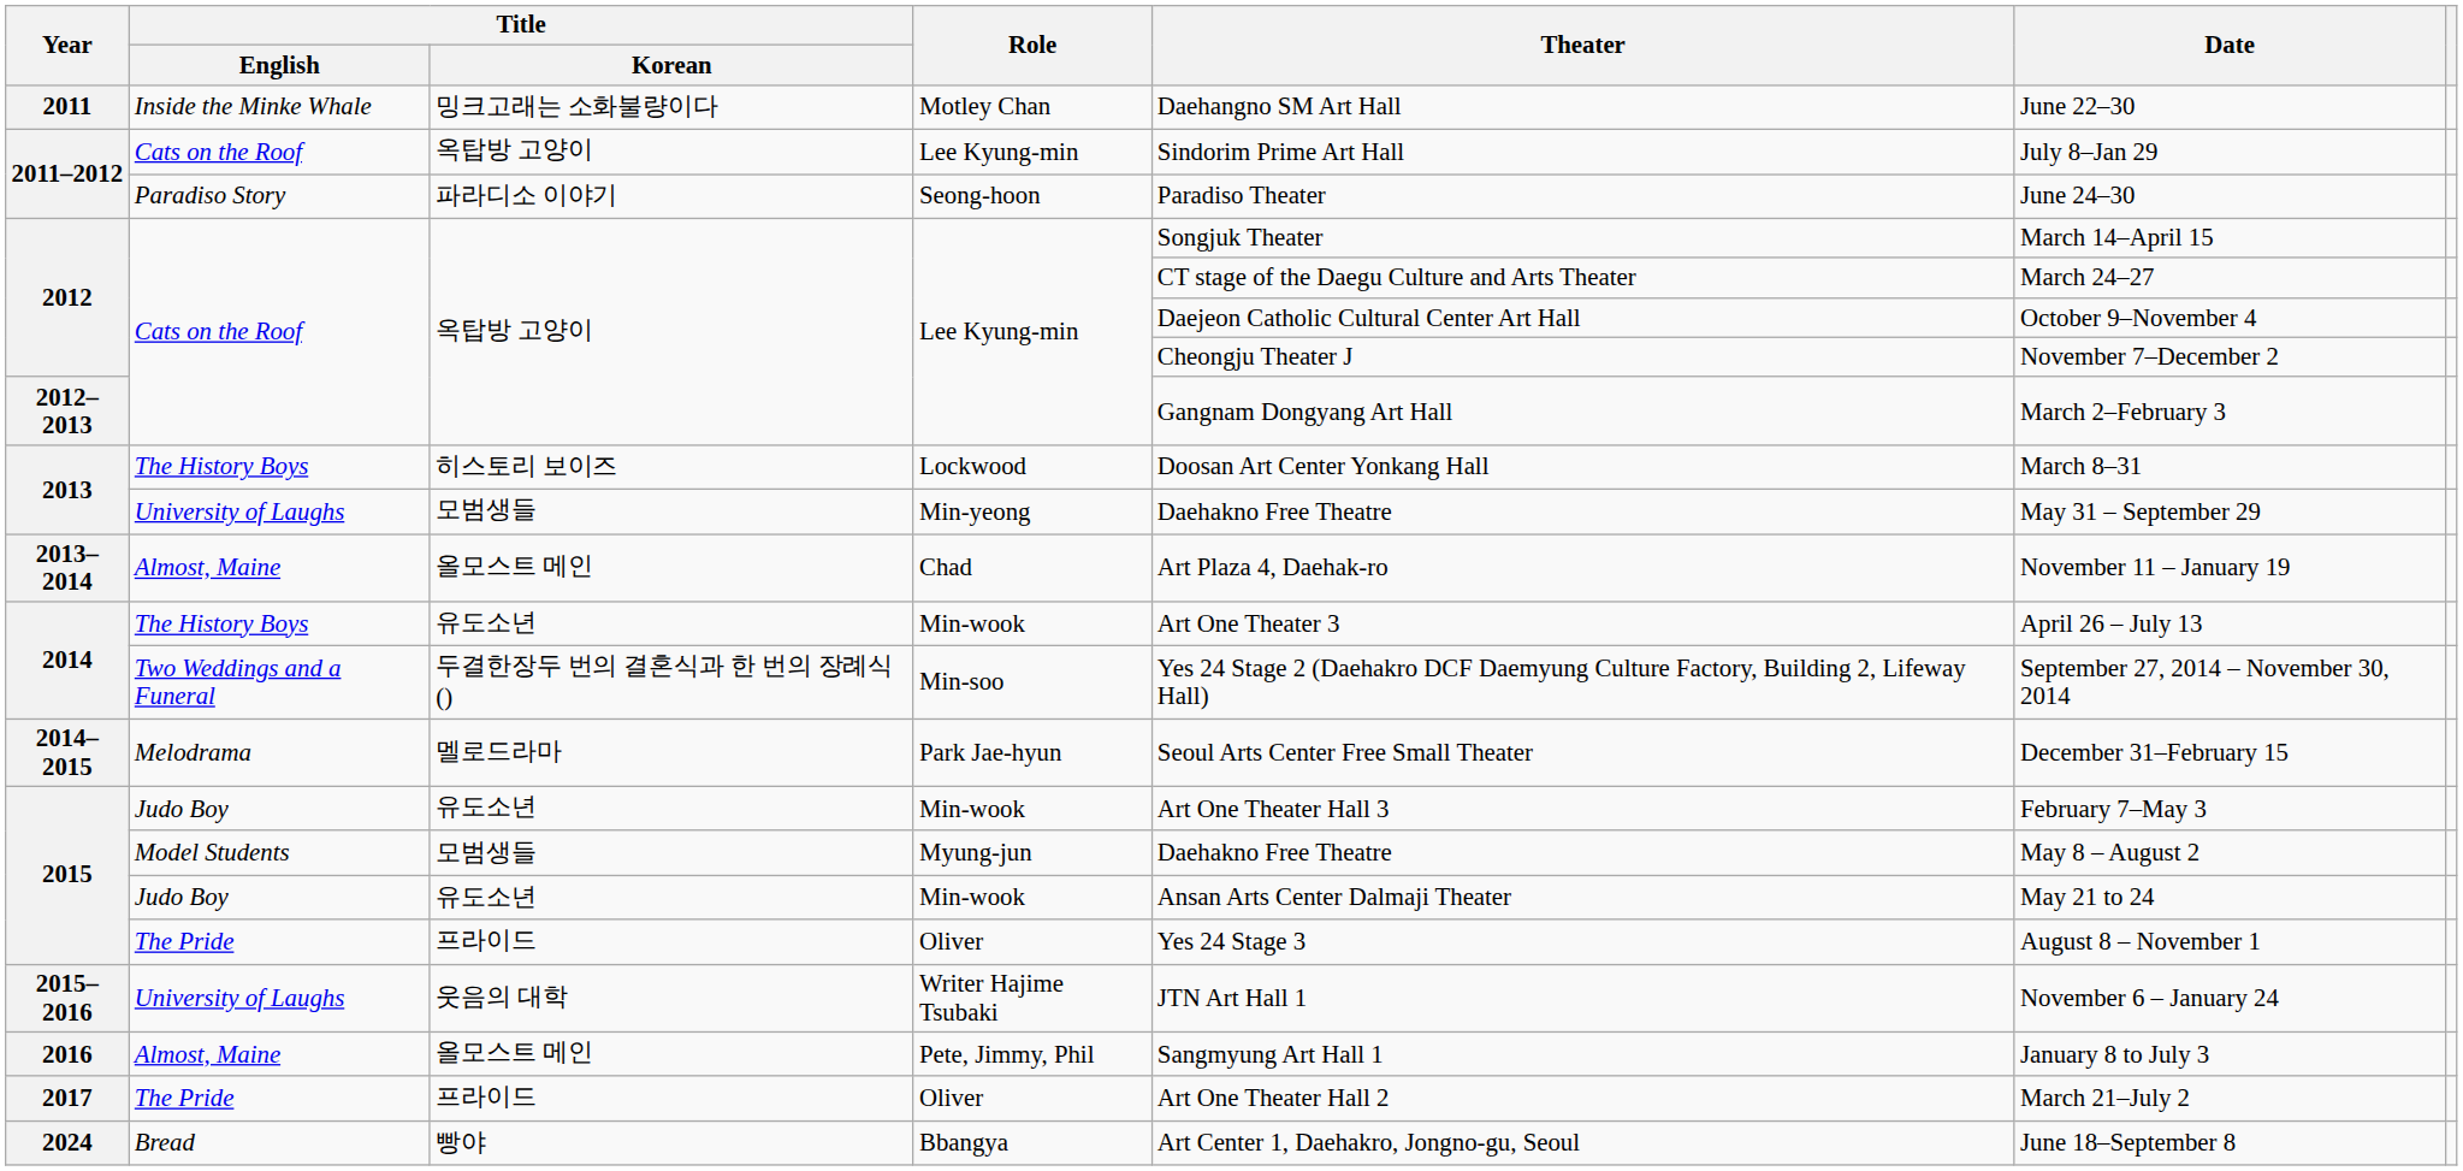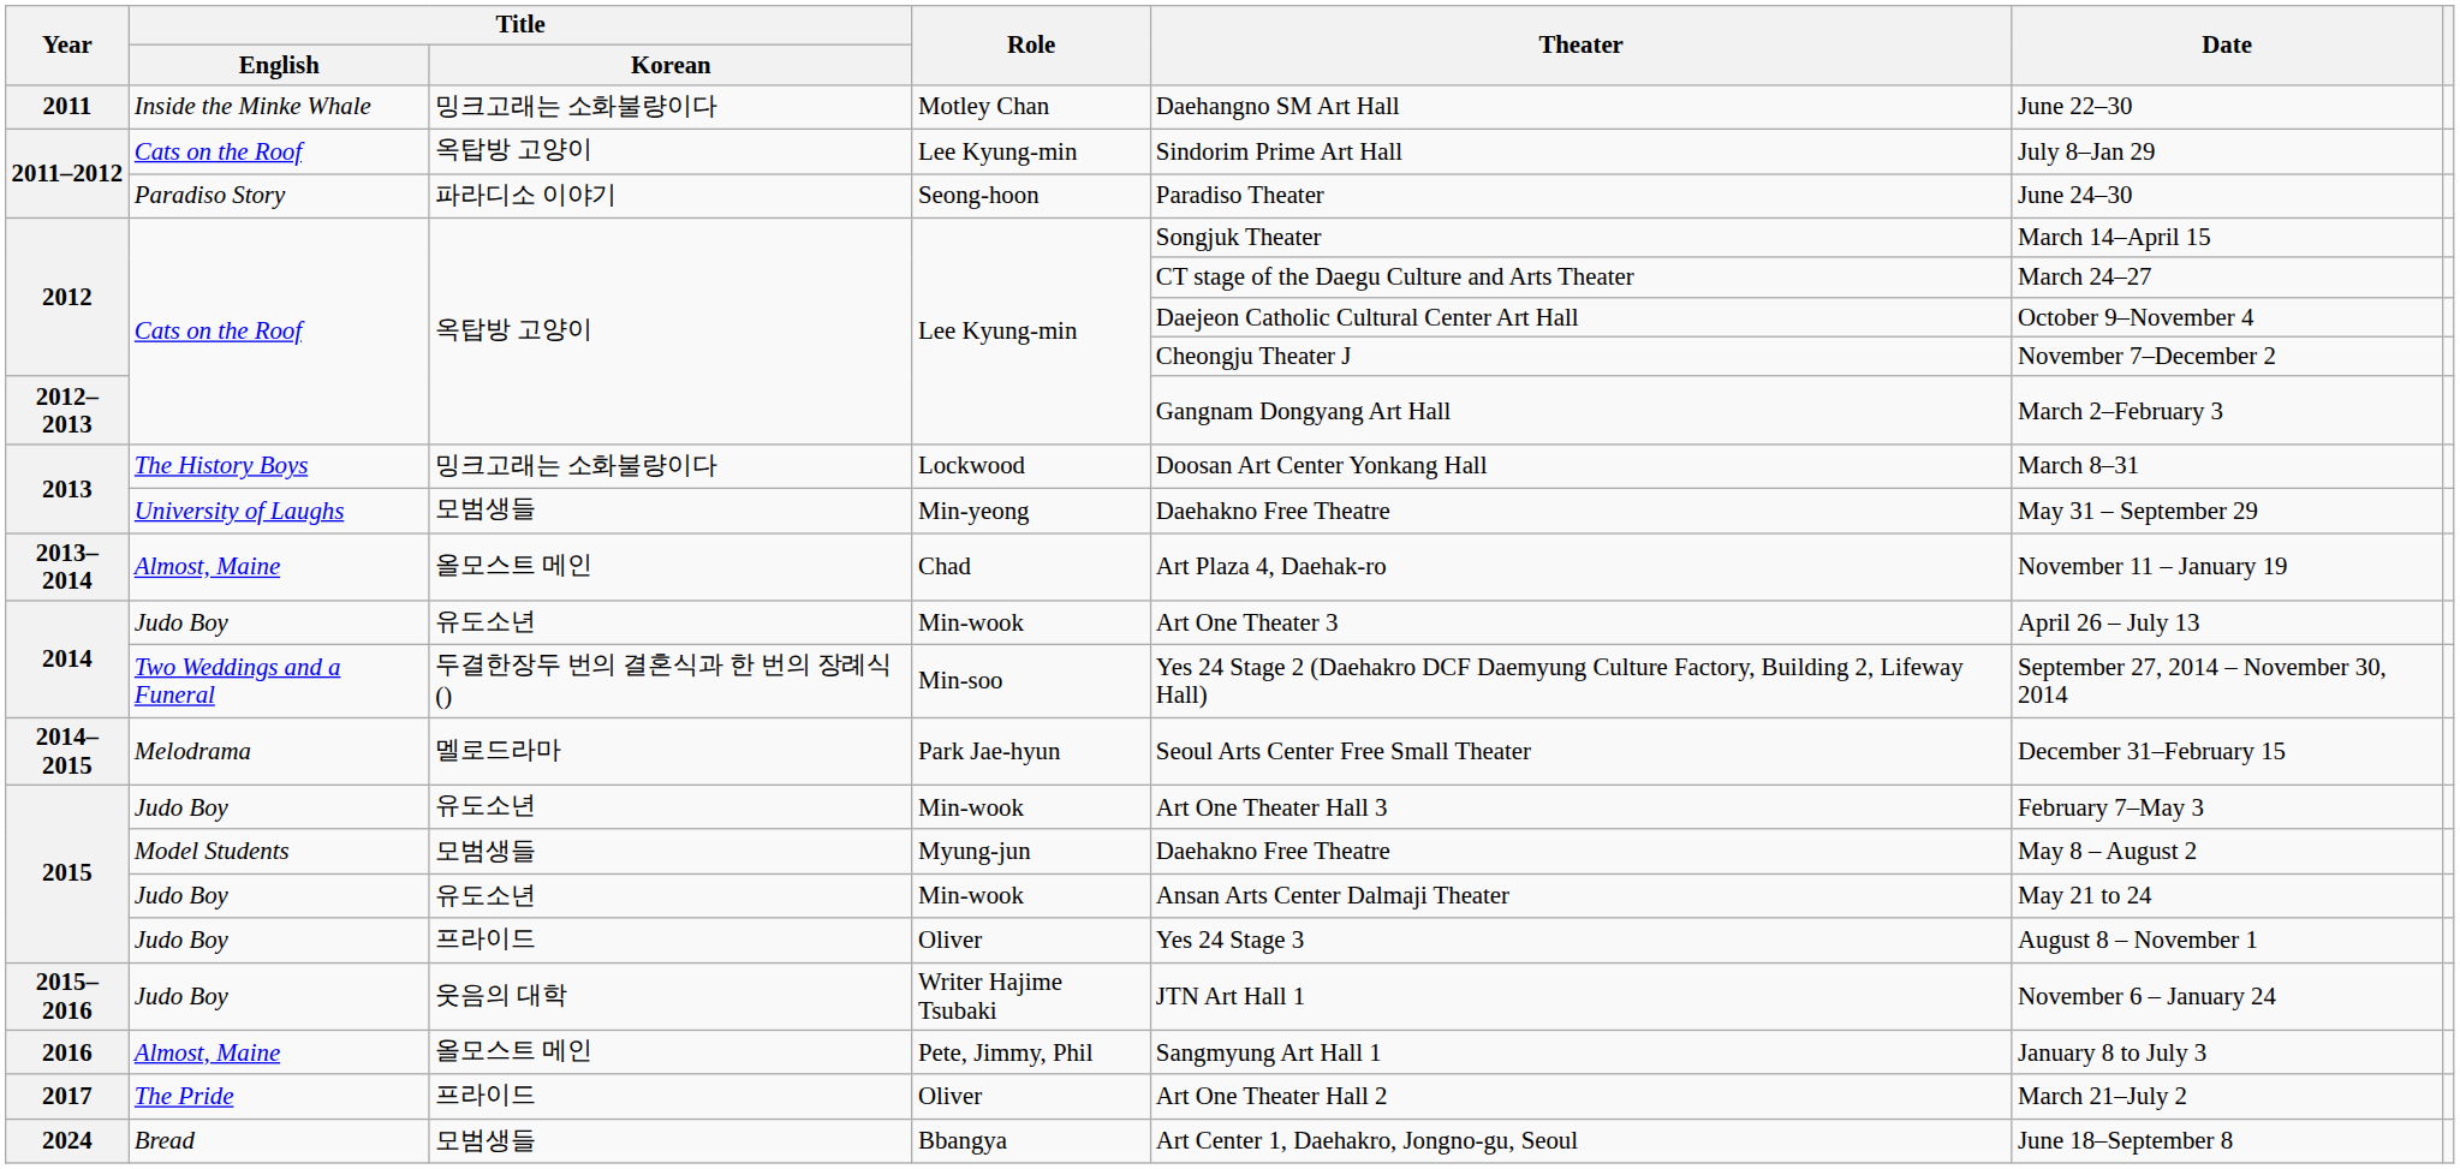 <table class="wikitable plainrowheaders sortable">
 <tr>
 <th rowspan="2">Year</th>
 <th colspan="2">Title</th>
 <th rowspan="2">Role</th>
 <th rowspan="2">Theater</th>
 <th rowspan="2">Date</th>
 <th rowspan="2" class="unsortable"></th>
 </tr>
 <tr>
 <th>English</th>
 <th>Korean</th>
 </tr>
 <tr>
 <th scope="row">2011</th>
 <td><em>Inside the Minke Whale</em></td>
 <td>밍크고래는 소화불량이다</td>
 <td>Motley Chan</td>
 <td>Daehangno SM Art Hall</td>
 <td>June 22–30</td>
 <td style="text-align:center"></td>
 </tr>
 <tr>
 <th rowspan="2" scope="row">2011–2012</th>
 <td><em><a href='#'>Cats on the Roof</a></em></td>
 <td>옥탑방 고양이</td>
 <td>Lee Kyung-min</td>
 <td>Sindorim Prime Art Hall</td>
 <td>July 8–Jan 29</td>
 <td style="text-align:center"></td>
 </tr>
 <tr>
 <td><em>Paradiso Story</em></td>
 <td>파라디소 이야기</td>
 <td>Seong-hoon</td>
 <td>Paradiso Theater</td>
 <td>June 24–30</td>
 <td style="text-align:center"></td>
 </tr>
 <tr>
 <th rowspan="4" scope="row">2012</th>
 <td rowspan="5"><em><a href='#'>Cats on the Roof</a></em></td>
 <td rowspan="5">옥탑방 고양이</td>
 <td rowspan="5">Lee Kyung-min</td>
 <td>Songjuk Theater</td>
 <td>March 14–April 15</td>
 <td style="text-align:center"></td>
 </tr>
 <tr>
 <td>CT stage of the Daegu Culture and Arts Theater</td>
 <td>March 24–27</td>
 <td style="text-align:center"></td>
 </tr>
 <tr>
 <td>Daejeon Catholic Cultural Center Art Hall</td>
 <td>October 9–November 4</td>
 <td style="text-align:center"></td>
 </tr>
 <tr>
 <td>Cheongju Theater J</td>
 <td>November 7–December 2</td>
 <td style="text-align:center"></td>
 </tr>
 <tr>
 <th scope="row">2012–2013</th>
 <td>Gangnam Dongyang Art Hall</td>
 <td>March 2–February 3</td>
 <td style="text-align:center"></td>
 </tr>
 <tr>
 <th rowspan="2" scope="row">2013</th>
 <td><em><a href='#'>The History Boys</a></em></td>
-<td>히스토리 보이즈</td>
+<td>밍크고래는 소화불량이다</td>
 <td>Lockwood</td>
 <td>Doosan Art Center Yonkang Hall</td>
 <td>March 8–31</td>
 <td style="text-align:center"></td>
 </tr>
 <tr>
 <td><em><a href='#'>University of Laughs</a></em></td>
 <td>모범생들</td>
 <td>Min-yeong</td>
 <td>Daehakno Free Theatre</td>
 <td>May 31 – September 29</td>
 <td style="text-align:center"></td>
 </tr>
 <tr>
 <th scope="row">2013–2014</th>
 <td><em><a href='#'>Almost, Maine</a></em></td>
 <td>올모스트 메인</td>
 <td>Chad</td>
 <td>Art Plaza 4, Daehak-ro</td>
 <td>November 11 – January 19</td>
 <td style="text-align:center"></td>
 </tr>
 <tr>
 <th rowspan="2" scope="row">2014</th>
-<td><em><a href='#'>The History Boys</a></em></td>
+<td><em>Judo Boy</em></td>
 <td>유도소년</td>
 <td>Min-wook</td>
 <td>Art One Theater 3</td>
 <td>April 26 – July 13</td>
 <td style="text-align:center"></td>
 </tr>
 <tr>
 <td><em><a href='#'>Two Weddings and a Funeral</a></em></td>
 <td>두결한장두 번의 결혼식과 한 번의 장례식 ()</td>
 <td>Min-soo</td>
 <td>Yes 24 Stage 2 (Daehakro DCF Daemyung Culture Factory, Building 2, Lifeway Hall)</td>
 <td>September 27, 2014 – November 30, 2014</td>
 <td style="text-align:center"></td>
 </tr>
 <tr>
 <th scope="row">2014–2015</th>
 <td><em>Melodrama</em></td>
 <td>멜로드라마</td>
 <td>Park Jae-hyun</td>
 <td>Seoul Arts Center Free Small Theater</td>
 <td>December 31–February 15</td>
 <td style="text-align:center"></td>
 </tr>
 <tr>
 <th rowspan="4" scope="row">2015</th>
 <td><em>Judo Boy</em></td>
 <td>유도소년</td>
 <td>Min-wook</td>
 <td>Art One Theater Hall 3</td>
 <td>February 7–May 3</td>
 <td style="text-align:center"></td>
 </tr>
 <tr>
 <td><em>Model Students</em></td>
 <td>모범생들</td>
 <td>Myung-jun</td>
 <td>Daehakno Free Theatre</td>
 <td>May 8 – August 2</td>
 <td style="text-align:center"></td>
 </tr>
 <tr>
 <td><em>Judo Boy</em></td>
 <td>유도소년</td>
 <td>Min-wook</td>
 <td>Ansan Arts Center Dalmaji Theater</td>
 <td>May 21 to 24</td>
 <td></td>
 </tr>
 <tr>
-<td><em><a href='#'>The Pride</a></em></td>
+<td><em>Judo Boy</em></td>
 <td>프라이드</td>
 <td>Oliver</td>
 <td>Yes 24 Stage 3</td>
 <td>August 8 – November 1</td>
 <td style="text-align:center"></td>
 </tr>
 <tr>
 <th scope="row">2015–2016</th>
-<td><em><a href='#'>University of Laughs</a></em></td>
+<td><em>Judo Boy</em></td>
 <td>웃음의 대학</td>
 <td>Writer Hajime Tsubaki</td>
 <td>JTN Art Hall 1</td>
 <td>November 6 – January 24</td>
 <td style="text-align:center"></td>
 </tr>
 <tr>
 <th scope="row">2016</th>
 <td><em><a href='#'>Almost, Maine</a></em></td>
 <td>올모스트 메인</td>
 <td>Pete, Jimmy, Phil</td>
 <td>Sangmyung Art Hall 1</td>
 <td>January 8 to July 3</td>
 <td style="text-align:center"></td>
 </tr>
 <tr>
 <th scope="row">2017</th>
 <td><em><a href='#'>The Pride</a></em></td>
 <td>프라이드</td>
 <td>Oliver</td>
 <td>Art One Theater Hall 2</td>
 <td>March 21–July 2</td>
 <td style="text-align:center"></td>
 </tr>
 <tr>
 <th scope="row">2024</th>
 <td><em>Bread</em></td>
-<td>빵야</td>
+<td>모범생들</td>
 <td>Bbangya</td>
 <td>Art Center 1, Daehakro, Jongno-gu, Seoul</td>
 <td>June 18–September 8</td>
 <td style="text-align:center"></td>
 </tr>
 </table>
